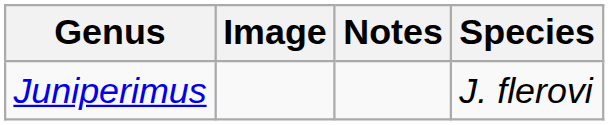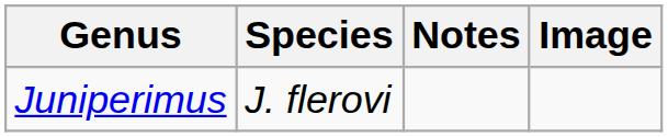 <table class="wikitable">
 <tr>
 <th>Genus</th>
+<th>Species</th>
+<th>Notes</th>
 <th>Image</th>
-<th>Notes</th>
-<th>Species</th>
 </tr>
 <tr>
 <td><em><a href='#'>Juniperimus</a></em></td>
+<td><em>J. flerovi</em></td>
 <td></td>
 <td></td>
-<td><em>J. flerovi</em></td>
 </tr>
 </table>
